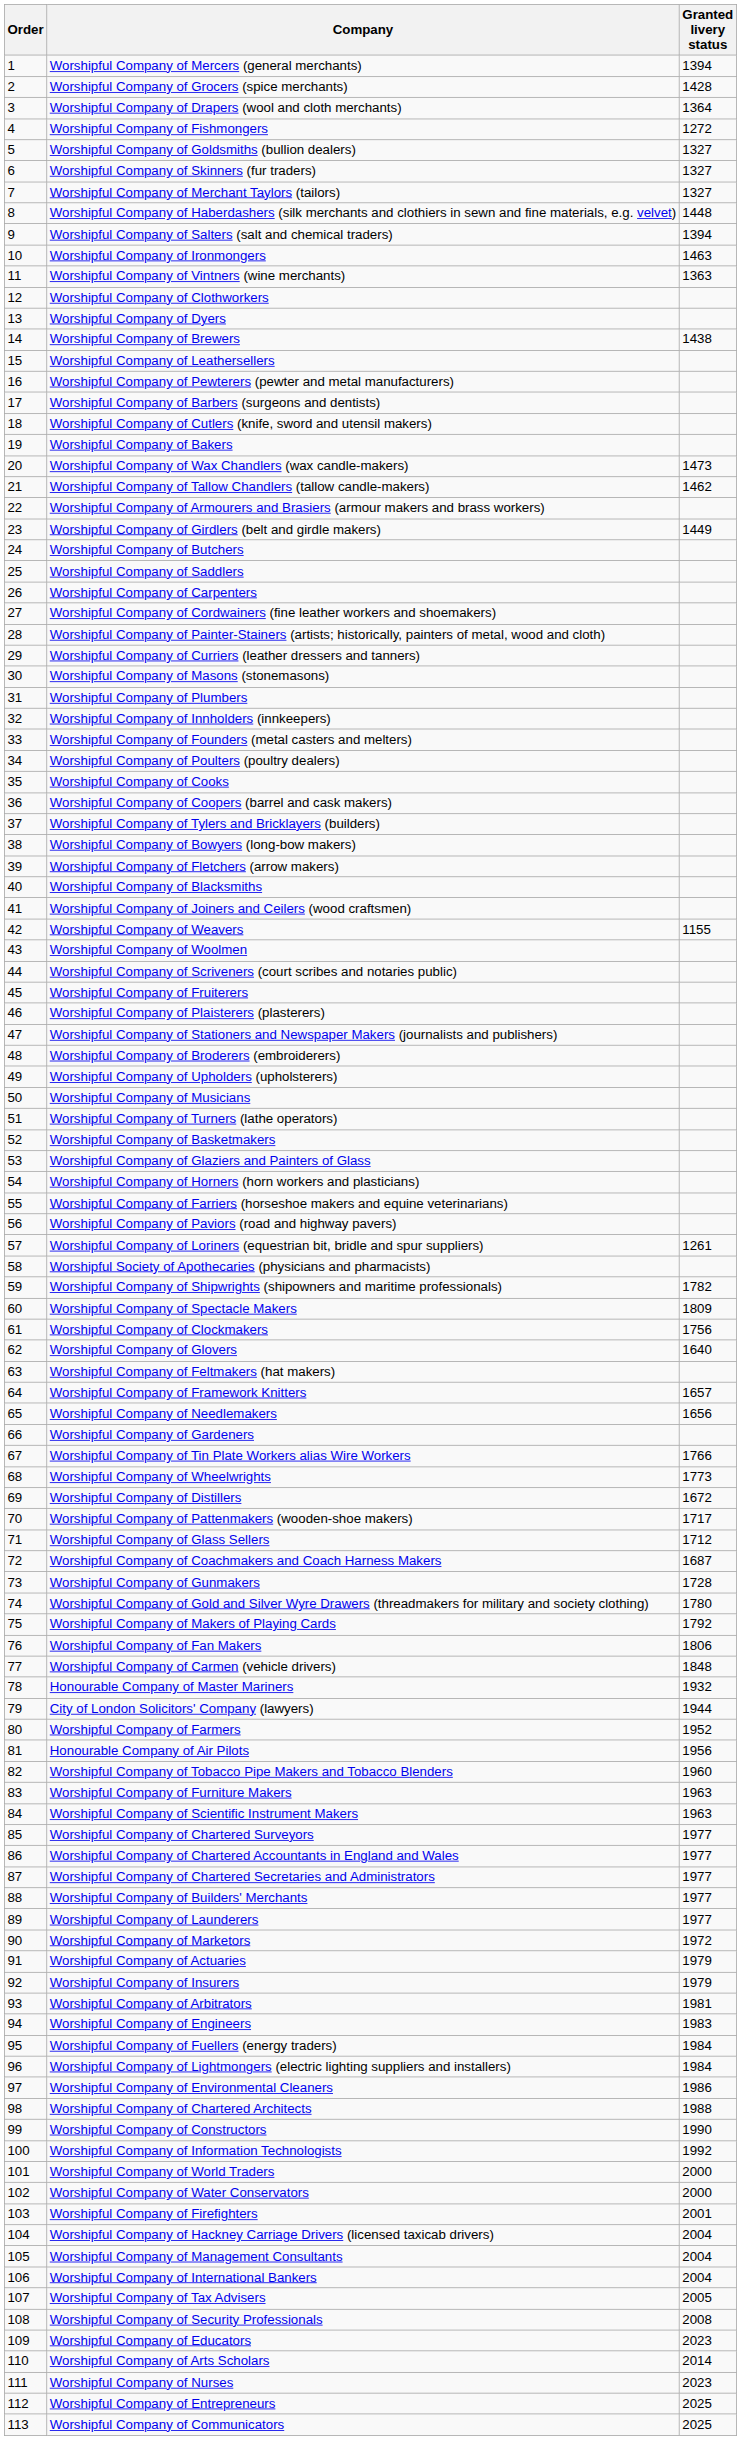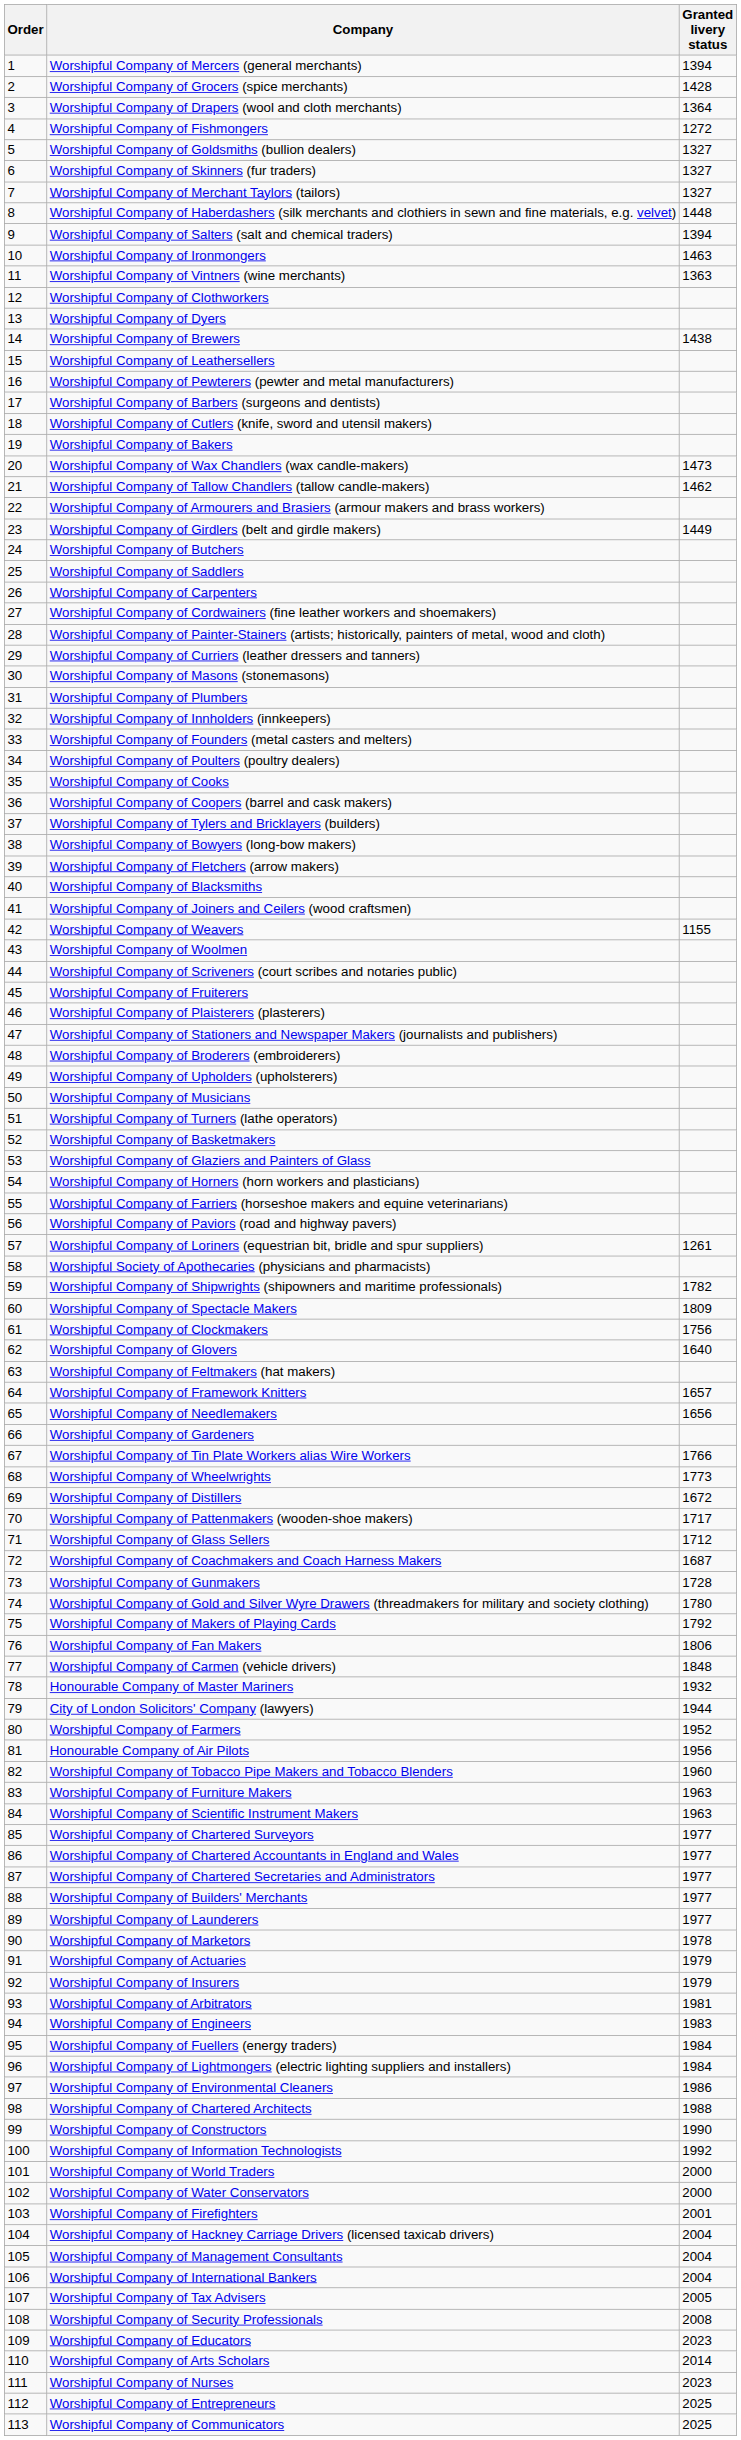 <table class="wikitable sortable">
 <tr>
 <th>Order</th>
 <th>Company</th>
 <th>Granted<br>livery<br>status</th>
 </tr>
 <tr>
 <td>1</td>
 <td><a href='#'>Worshipful Company of Mercers</a> (general merchants)</td>
 <td>1394</td>
 </tr>
 <tr>
 <td>2</td>
 <td><a href='#'>Worshipful Company of Grocers</a> (spice merchants)</td>
 <td>1428</td>
 </tr>
 <tr>
 <td>3</td>
 <td><a href='#'>Worshipful Company of Drapers</a> (wool and cloth merchants)</td>
 <td>1364</td>
 </tr>
 <tr>
 <td>4</td>
 <td><a href='#'>Worshipful Company of Fishmongers</a></td>
 <td>1272</td>
 </tr>
 <tr>
 <td>5</td>
 <td><a href='#'>Worshipful Company of Goldsmiths</a> (bullion dealers)</td>
 <td>1327</td>
 </tr>
 <tr>
 <td>6</td>
 <td><a href='#'>Worshipful Company of Skinners</a> (fur traders)</td>
 <td>1327</td>
 </tr>
 <tr>
 <td>7</td>
 <td><a href='#'>Worshipful Company of Merchant Taylors</a> (tailors)</td>
 <td>1327</td>
 </tr>
 <tr>
 <td>8</td>
 <td><a href='#'>Worshipful Company of Haberdashers</a> (silk merchants and clothiers in sewn and fine materials, e.g. <a href='#'>velvet</a>)</td>
 <td>1448</td>
 </tr>
 <tr>
 <td>9</td>
 <td><a href='#'>Worshipful Company of Salters</a> (salt and chemical traders)</td>
 <td>1394</td>
 </tr>
 <tr>
 <td>10</td>
 <td><a href='#'>Worshipful Company of Ironmongers</a></td>
 <td>1463</td>
 </tr>
 <tr>
 <td>11</td>
 <td><a href='#'>Worshipful Company of Vintners</a> (wine merchants)</td>
 <td>1363</td>
 </tr>
 <tr>
 <td>12</td>
 <td><a href='#'>Worshipful Company of Clothworkers</a></td>
 <td></td>
 </tr>
 <tr>
 <td>13</td>
 <td><a href='#'>Worshipful Company of Dyers</a></td>
 <td></td>
 </tr>
 <tr>
 <td>14</td>
 <td><a href='#'>Worshipful Company of Brewers</a></td>
 <td>1438</td>
 </tr>
 <tr>
 <td>15</td>
 <td><a href='#'>Worshipful Company of Leathersellers</a></td>
 <td></td>
 </tr>
 <tr>
 <td>16</td>
 <td><a href='#'>Worshipful Company of Pewterers</a> (pewter and metal manufacturers)</td>
 <td></td>
 </tr>
 <tr>
 <td>17</td>
 <td><a href='#'>Worshipful Company of Barbers</a> (surgeons and dentists)</td>
 <td></td>
 </tr>
 <tr>
 <td>18</td>
 <td><a href='#'>Worshipful Company of Cutlers</a> (knife, sword and utensil makers)</td>
 <td></td>
 </tr>
 <tr>
 <td>19</td>
 <td><a href='#'>Worshipful Company of Bakers</a></td>
 <td></td>
 </tr>
 <tr>
 <td>20</td>
 <td><a href='#'>Worshipful Company of Wax Chandlers</a> (wax candle-makers)</td>
 <td>1473</td>
 </tr>
 <tr>
 <td>21</td>
 <td><a href='#'>Worshipful Company of Tallow Chandlers</a> (tallow candle-makers)</td>
 <td>1462</td>
 </tr>
 <tr>
 <td>22</td>
 <td><a href='#'>Worshipful Company of Armourers and Brasiers</a> (armour makers and brass workers)</td>
 <td></td>
 </tr>
 <tr>
 <td>23</td>
 <td><a href='#'>Worshipful Company of Girdlers</a> (belt and girdle makers)</td>
 <td>1449</td>
 </tr>
 <tr>
 <td>24</td>
 <td><a href='#'>Worshipful Company of Butchers</a></td>
 <td></td>
 </tr>
 <tr>
 <td>25</td>
 <td><a href='#'>Worshipful Company of Saddlers</a></td>
 <td></td>
 </tr>
 <tr>
 <td>26</td>
 <td><a href='#'>Worshipful Company of Carpenters</a></td>
 <td></td>
 </tr>
 <tr>
 <td>27</td>
 <td><a href='#'>Worshipful Company of Cordwainers</a> (fine leather workers and shoemakers)</td>
 <td></td>
 </tr>
 <tr>
 <td>28</td>
 <td><a href='#'>Worshipful Company of Painter-Stainers</a> (artists; historically, painters of metal, wood and cloth)</td>
 <td></td>
 </tr>
 <tr>
 <td>29</td>
 <td><a href='#'>Worshipful Company of Curriers</a> (leather dressers and tanners)</td>
 <td></td>
 </tr>
 <tr>
 <td>30</td>
 <td><a href='#'>Worshipful Company of Masons</a> (stonemasons)</td>
 <td></td>
 </tr>
 <tr>
 <td>31</td>
 <td><a href='#'>Worshipful Company of Plumbers</a></td>
 <td></td>
 </tr>
 <tr>
 <td>32</td>
 <td><a href='#'>Worshipful Company of Innholders</a> (innkeepers)</td>
 <td></td>
 </tr>
 <tr>
 <td>33</td>
 <td><a href='#'>Worshipful Company of Founders</a> (metal casters and melters)</td>
 <td></td>
 </tr>
 <tr>
 <td>34</td>
 <td><a href='#'>Worshipful Company of Poulters</a> (poultry dealers)</td>
 <td></td>
 </tr>
 <tr>
 <td>35</td>
 <td><a href='#'>Worshipful Company of Cooks</a></td>
 <td></td>
 </tr>
 <tr>
 <td>36</td>
 <td><a href='#'>Worshipful Company of Coopers</a> (barrel and cask makers)</td>
 <td></td>
 </tr>
 <tr>
 <td>37</td>
 <td><a href='#'>Worshipful Company of Tylers and Bricklayers</a> (builders)</td>
 <td></td>
 </tr>
 <tr>
 <td>38</td>
 <td><a href='#'>Worshipful Company of Bowyers</a> (long-bow makers)</td>
 <td></td>
 </tr>
 <tr>
 <td>39</td>
 <td><a href='#'>Worshipful Company of Fletchers</a> (arrow makers)</td>
 <td></td>
 </tr>
 <tr>
 <td>40</td>
 <td><a href='#'>Worshipful Company of Blacksmiths</a></td>
 <td></td>
 </tr>
 <tr>
 <td>41</td>
 <td><a href='#'>Worshipful Company of Joiners and Ceilers</a> (wood craftsmen)</td>
 <td></td>
 </tr>
 <tr>
 <td>42</td>
 <td><a href='#'>Worshipful Company of Weavers</a></td>
 <td>1155</td>
 </tr>
 <tr>
 <td>43</td>
 <td><a href='#'>Worshipful Company of Woolmen</a></td>
 <td></td>
 </tr>
 <tr>
 <td>44</td>
 <td><a href='#'>Worshipful Company of Scriveners</a> (court scribes and notaries public)</td>
 <td></td>
 </tr>
 <tr>
 <td>45</td>
 <td><a href='#'>Worshipful Company of Fruiterers</a></td>
 <td></td>
 </tr>
 <tr>
 <td>46</td>
 <td><a href='#'>Worshipful Company of Plaisterers</a> (plasterers)</td>
 <td></td>
 </tr>
 <tr>
 <td>47</td>
 <td><a href='#'>Worshipful Company of Stationers and Newspaper Makers</a> (journalists and publishers)</td>
 <td></td>
 </tr>
 <tr>
 <td>48</td>
 <td><a href='#'>Worshipful Company of Broderers</a> (embroiderers)</td>
 <td></td>
 </tr>
 <tr>
 <td>49</td>
 <td><a href='#'>Worshipful Company of Upholders</a> (upholsterers)</td>
 <td></td>
 </tr>
 <tr>
 <td>50</td>
 <td><a href='#'>Worshipful Company of Musicians</a></td>
 <td></td>
 </tr>
 <tr>
 <td>51</td>
 <td><a href='#'>Worshipful Company of Turners</a> (lathe operators)</td>
 <td></td>
 </tr>
 <tr>
 <td>52</td>
 <td><a href='#'>Worshipful Company of Basketmakers</a></td>
 <td></td>
 </tr>
 <tr>
 <td>53</td>
 <td><a href='#'>Worshipful Company of Glaziers and Painters of Glass</a></td>
 <td></td>
 </tr>
 <tr>
 <td>54</td>
 <td><a href='#'>Worshipful Company of Horners</a> (horn workers and plasticians)</td>
 <td></td>
 </tr>
 <tr>
 <td>55</td>
 <td><a href='#'>Worshipful Company of Farriers</a> (horseshoe makers and equine veterinarians)</td>
 <td></td>
 </tr>
 <tr>
 <td>56</td>
 <td><a href='#'>Worshipful Company of Paviors</a> (road and highway pavers)</td>
 <td></td>
 </tr>
 <tr>
 <td>57</td>
 <td><a href='#'>Worshipful Company of Loriners</a> (equestrian bit, bridle and spur suppliers)</td>
 <td>1261</td>
 </tr>
 <tr>
 <td>58</td>
 <td><a href='#'>Worshipful Society of Apothecaries</a> (physicians and pharmacists)</td>
 <td></td>
 </tr>
 <tr>
 <td>59</td>
 <td><a href='#'>Worshipful Company of Shipwrights</a> (shipowners and maritime professionals)</td>
 <td>1782</td>
 </tr>
 <tr>
 <td>60</td>
 <td><a href='#'>Worshipful Company of Spectacle Makers</a></td>
 <td>1809</td>
 </tr>
 <tr>
 <td>61</td>
 <td><a href='#'>Worshipful Company of Clockmakers</a></td>
 <td>1756</td>
 </tr>
 <tr>
 <td>62</td>
 <td><a href='#'>Worshipful Company of Glovers</a></td>
 <td>1640</td>
 </tr>
 <tr>
 <td>63</td>
 <td><a href='#'>Worshipful Company of Feltmakers</a> (hat makers)</td>
 <td></td>
 </tr>
 <tr>
 <td>64</td>
 <td><a href='#'>Worshipful Company of Framework Knitters</a></td>
 <td>1657</td>
 </tr>
 <tr>
 <td>65</td>
 <td><a href='#'>Worshipful Company of Needlemakers</a></td>
 <td>1656</td>
 </tr>
 <tr>
 <td>66</td>
 <td><a href='#'>Worshipful Company of Gardeners</a></td>
 <td></td>
 </tr>
 <tr>
 <td>67</td>
 <td><a href='#'>Worshipful Company of Tin Plate Workers alias Wire Workers</a></td>
 <td>1766</td>
 </tr>
 <tr>
 <td>68</td>
 <td><a href='#'>Worshipful Company of Wheelwrights</a></td>
 <td>1773</td>
 </tr>
 <tr>
 <td>69</td>
 <td><a href='#'>Worshipful Company of Distillers</a></td>
 <td>1672</td>
 </tr>
 <tr>
 <td>70</td>
 <td><a href='#'>Worshipful Company of Pattenmakers</a> (wooden-shoe makers)</td>
 <td>1717</td>
 </tr>
 <tr>
 <td>71</td>
 <td><a href='#'>Worshipful Company of Glass Sellers</a></td>
 <td>1712</td>
 </tr>
 <tr>
 <td>72</td>
 <td><a href='#'>Worshipful Company of Coachmakers and Coach Harness Makers</a></td>
 <td>1687</td>
 </tr>
 <tr>
 <td>73</td>
 <td><a href='#'>Worshipful Company of Gunmakers</a></td>
 <td>1728</td>
 </tr>
 <tr>
 <td>74</td>
 <td><a href='#'>Worshipful Company of Gold and Silver Wyre Drawers</a> (threadmakers for military and society clothing)</td>
 <td>1780</td>
 </tr>
 <tr>
 <td>75</td>
 <td><a href='#'>Worshipful Company of Makers of Playing Cards</a></td>
 <td>1792</td>
 </tr>
 <tr>
 <td>76</td>
 <td><a href='#'>Worshipful Company of Fan Makers</a></td>
 <td>1806</td>
 </tr>
 <tr>
 <td>77</td>
 <td><a href='#'>Worshipful Company of Carmen</a> (vehicle drivers)</td>
 <td>1848</td>
 </tr>
 <tr>
 <td>78</td>
 <td><a href='#'>Honourable Company of Master Mariners</a></td>
 <td>1932</td>
 </tr>
 <tr>
 <td>79</td>
 <td><a href='#'>City of London Solicitors' Company</a> (lawyers)</td>
 <td>1944</td>
 </tr>
 <tr>
 <td>80</td>
 <td><a href='#'>Worshipful Company of Farmers</a></td>
 <td>1952</td>
 </tr>
 <tr>
 <td>81</td>
 <td><a href='#'>Honourable Company of Air Pilots</a></td>
 <td>1956</td>
 </tr>
 <tr>
 <td>82</td>
 <td><a href='#'>Worshipful Company of Tobacco Pipe Makers and Tobacco Blenders</a></td>
 <td>1960</td>
 </tr>
 <tr>
 <td>83</td>
 <td><a href='#'>Worshipful Company of Furniture Makers</a></td>
 <td>1963</td>
 </tr>
 <tr>
 <td>84</td>
 <td><a href='#'>Worshipful Company of Scientific Instrument Makers</a></td>
 <td>1963</td>
 </tr>
 <tr>
 <td>85</td>
 <td><a href='#'>Worshipful Company of Chartered Surveyors</a></td>
 <td>1977</td>
 </tr>
 <tr>
 <td>86</td>
 <td><a href='#'>Worshipful Company of Chartered Accountants in England and Wales</a></td>
 <td>1977</td>
 </tr>
 <tr>
 <td>87</td>
 <td><a href='#'>Worshipful Company of Chartered Secretaries and Administrators</a></td>
 <td>1977</td>
 </tr>
 <tr>
 <td>88</td>
 <td><a href='#'>Worshipful Company of Builders' Merchants</a></td>
 <td>1977</td>
 </tr>
 <tr>
 <td>89</td>
 <td><a href='#'>Worshipful Company of Launderers</a></td>
 <td>1977</td>
 </tr>
 <tr>
 <td>90</td>
 <td><a href='#'>Worshipful Company of Marketors</a></td>
-<td>1972</td>
+<td>1978</td>
 </tr>
 <tr>
 <td>91</td>
 <td><a href='#'>Worshipful Company of Actuaries</a></td>
 <td>1979</td>
 </tr>
 <tr>
 <td>92</td>
 <td><a href='#'>Worshipful Company of Insurers</a></td>
 <td>1979</td>
 </tr>
 <tr>
 <td>93</td>
 <td><a href='#'>Worshipful Company of Arbitrators</a></td>
 <td>1981</td>
 </tr>
 <tr>
 <td>94</td>
 <td><a href='#'>Worshipful Company of Engineers</a></td>
 <td>1983</td>
 </tr>
 <tr>
 <td>95</td>
 <td><a href='#'>Worshipful Company of Fuellers</a> (energy traders)</td>
 <td>1984</td>
 </tr>
 <tr>
 <td>96</td>
 <td><a href='#'>Worshipful Company of Lightmongers</a> (electric lighting suppliers and installers)</td>
 <td>1984</td>
 </tr>
 <tr>
 <td>97</td>
 <td><a href='#'>Worshipful Company of Environmental Cleaners</a></td>
 <td>1986</td>
 </tr>
 <tr>
 <td>98</td>
 <td><a href='#'>Worshipful Company of Chartered Architects</a></td>
 <td>1988</td>
 </tr>
 <tr>
 <td>99</td>
 <td><a href='#'>Worshipful Company of Constructors</a></td>
 <td>1990</td>
 </tr>
 <tr>
 <td>100</td>
 <td><a href='#'>Worshipful Company of Information Technologists</a></td>
 <td>1992</td>
 </tr>
 <tr>
 <td>101</td>
 <td><a href='#'>Worshipful Company of World Traders</a></td>
 <td>2000</td>
 </tr>
 <tr>
 <td>102</td>
 <td><a href='#'>Worshipful Company of Water Conservators</a></td>
 <td>2000</td>
 </tr>
 <tr>
 <td>103</td>
 <td><a href='#'>Worshipful Company of Firefighters</a></td>
 <td>2001</td>
 </tr>
 <tr>
 <td>104</td>
 <td><a href='#'>Worshipful Company of Hackney Carriage Drivers</a> (licensed taxicab drivers)</td>
 <td>2004</td>
 </tr>
 <tr>
 <td>105</td>
 <td><a href='#'>Worshipful Company of Management Consultants</a></td>
 <td>2004</td>
 </tr>
 <tr>
 <td>106</td>
 <td><a href='#'>Worshipful Company of International Bankers</a></td>
 <td>2004</td>
 </tr>
 <tr>
 <td>107</td>
 <td><a href='#'>Worshipful Company of Tax Advisers</a></td>
 <td>2005</td>
 </tr>
 <tr>
 <td>108</td>
 <td><a href='#'>Worshipful Company of Security Professionals</a></td>
 <td>2008</td>
 </tr>
 <tr>
 <td>109</td>
 <td><a href='#'>Worshipful Company of Educators</a></td>
 <td>2023</td>
 </tr>
 <tr>
 <td>110</td>
 <td><a href='#'>Worshipful Company of Arts Scholars</a></td>
 <td>2014</td>
 </tr>
 <tr>
 <td>111</td>
 <td><a href='#'>Worshipful Company of Nurses</a></td>
 <td>2023</td>
 </tr>
 <tr>
 <td>112</td>
 <td><a href='#'>Worshipful Company of Entrepreneurs</a></td>
 <td>2025</td>
 </tr>
 <tr>
 <td>113</td>
 <td><a href='#'>Worshipful Company of Communicators</a></td>
 <td>2025</td>
 </tr>
 </table>
